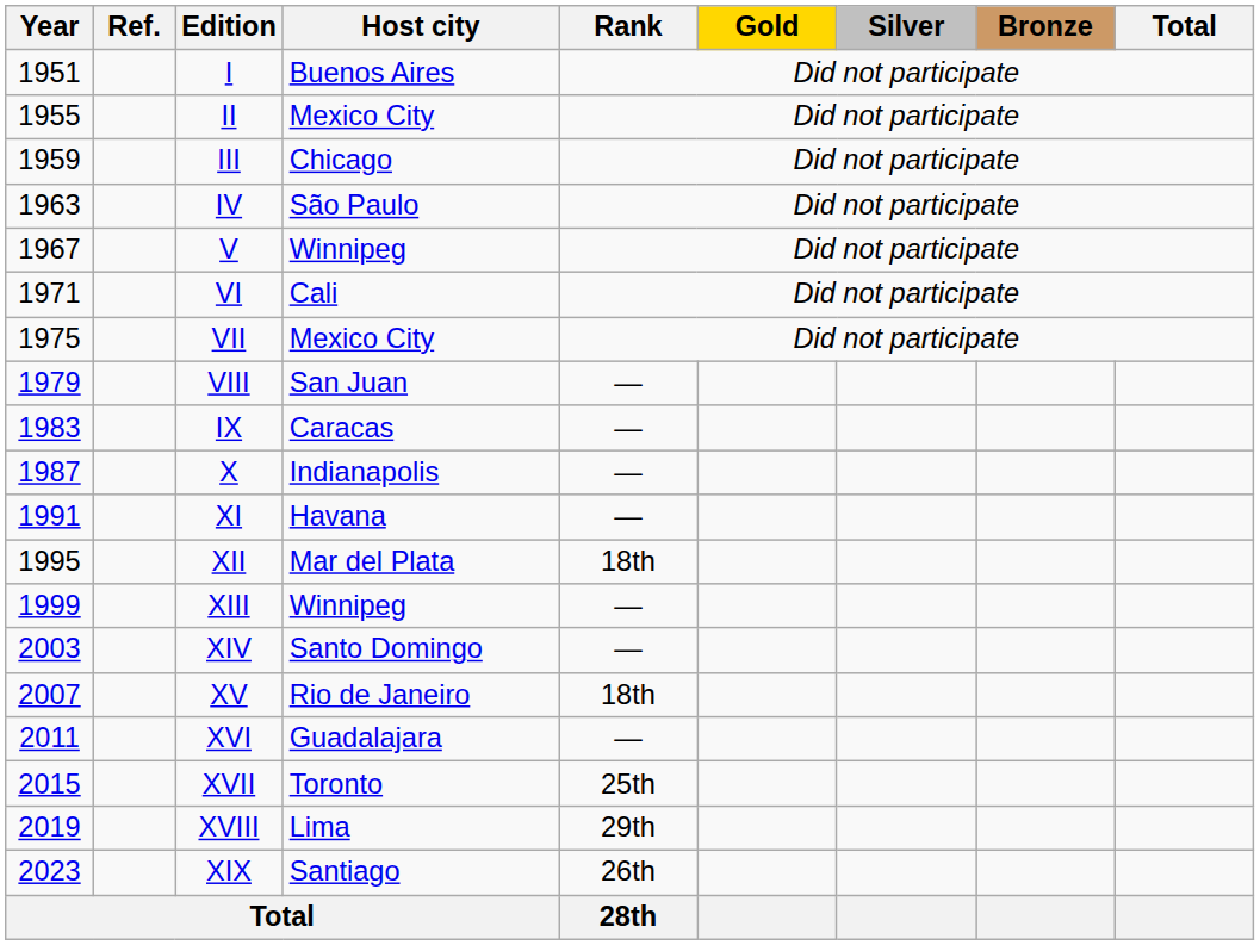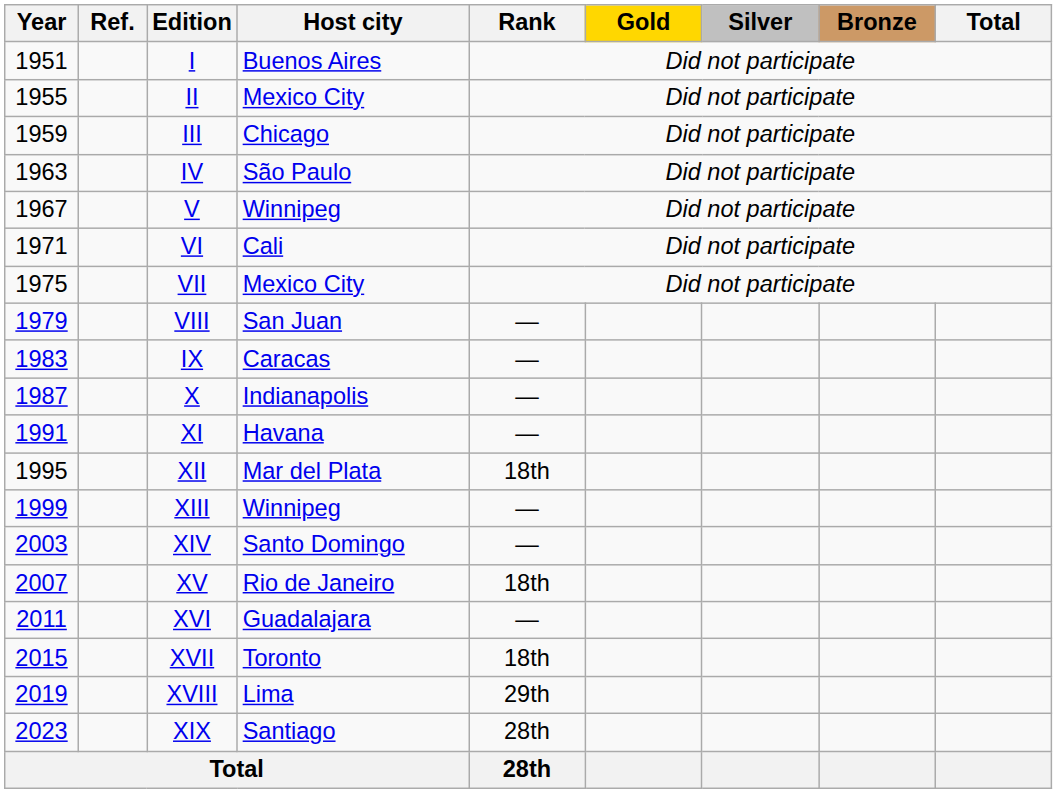 <table class="wikitable sortable" style="text-align:center;">
 <tr>
 <th scope="col"> Year </th>
 <th scope="col" class="unsortable"> Ref. </th>
 <th scope="col">Edition</th>
 <th scope="col" style="width:150px;">Host city</th>
 <th scope="col" style="width:4.5em;"> Rank </th>
 <th scope="col" style="width:4.5em; background:gold">Gold</th>
 <th scope="col" style="width:4.5em; background:silver">Silver</th>
 <th scope="col" style="width:4.5em; background:#cc9966">Bronze</th>
 <th scope="col" style="width:4.5em;">Total</th>
 </tr>
 <tr class="sortbottom">
 <td><span>1951</span></td>
 <td></td>
 <td><a href='#'>I</a></td>
 <td align=left> <a href='#'>Buenos Aires</a></td>
 <td colspan="5"><span><em>Did not participate</em></span></td>
 </tr>
 <tr class="sortbottom">
 <td><span>1955</span></td>
 <td></td>
 <td><a href='#'>II</a></td>
 <td align=left> <a href='#'>Mexico City</a></td>
 <td colspan="5"><span><em>Did not participate</em></span></td>
 </tr>
 <tr class="sortbottom">
 <td><span>1959</span></td>
 <td></td>
 <td><a href='#'>III</a></td>
 <td align=left> <a href='#'>Chicago</a></td>
 <td colspan="5"><span><em>Did not participate</em></span></td>
 </tr>
 <tr class="sortbottom">
 <td><span>1963</span></td>
 <td></td>
 <td><a href='#'>IV</a></td>
 <td align=left> <a href='#'>São Paulo</a></td>
 <td colspan="5"><span><em>Did not participate</em></span></td>
 </tr>
 <tr class="sortbottom">
 <td><span>1967</span></td>
 <td></td>
 <td><a href='#'>V</a></td>
 <td align=left> <a href='#'>Winnipeg</a></td>
 <td colspan="5"><span><em>Did not participate</em></span></td>
 </tr>
 <tr class="sortbottom">
 <td><span>1971</span></td>
 <td></td>
 <td><a href='#'>VI</a></td>
 <td align=left> <a href='#'>Cali</a></td>
 <td colspan="5"><span><em>Did not participate</em></span></td>
 </tr>
 <tr class="sortbottom">
 <td><span>1975</span></td>
 <td></td>
 <td><a href='#'>VII</a></td>
 <td align=left> <a href='#'>Mexico City</a></td>
 <td colspan="5"><span><em>Did not participate</em></span></td>
 </tr>
 <tr>
 <td><a href='#'>1979</a></td>
 <td></td>
 <td><a href='#'>VIII</a></td>
 <td align=left> <a href='#'>San Juan</a></td>
 <td>—</td>
 <td></td>
 <td></td>
 <td></td>
 <td></td>
 </tr>
 <tr>
 <td><a href='#'>1983</a></td>
 <td></td>
 <td><a href='#'>IX</a></td>
 <td align=left> <a href='#'>Caracas</a></td>
 <td>—</td>
 <td></td>
 <td></td>
 <td></td>
 <td></td>
 </tr>
 <tr>
 <td><a href='#'>1987</a></td>
 <td></td>
 <td><a href='#'>X</a></td>
 <td align=left> <a href='#'>Indianapolis</a></td>
 <td>—</td>
 <td></td>
 <td></td>
 <td></td>
 <td></td>
 </tr>
 <tr>
 <td><a href='#'>1991</a></td>
 <td></td>
 <td><a href='#'>XI</a></td>
 <td align=left> <a href='#'>Havana</a></td>
 <td>—</td>
 <td></td>
 <td></td>
 <td></td>
 <td></td>
 </tr>
 <tr>
 <td>1995</td>
 <td></td>
 <td><a href='#'>XII</a></td>
 <td align=left> <a href='#'>Mar del Plata</a></td>
 <td>18th</td>
 <td></td>
 <td></td>
 <td></td>
 <td></td>
 </tr>
 <tr>
 <td><a href='#'>1999</a></td>
 <td></td>
 <td><a href='#'>XIII</a></td>
 <td align=left> <a href='#'>Winnipeg</a></td>
 <td>—</td>
 <td></td>
 <td></td>
 <td></td>
 <td></td>
 </tr>
 <tr>
 <td><a href='#'>2003</a></td>
 <td></td>
 <td><a href='#'>XIV</a></td>
 <td align=left> <a href='#'>Santo Domingo</a></td>
 <td>—</td>
 <td></td>
 <td></td>
 <td></td>
 <td></td>
 </tr>
 <tr>
 <td><a href='#'>2007</a></td>
 <td></td>
 <td><a href='#'>XV</a></td>
 <td align=left> <a href='#'>Rio de Janeiro</a></td>
 <td>18th</td>
 <td></td>
 <td></td>
 <td></td>
 <td></td>
 </tr>
 <tr>
 <td><a href='#'>2011</a></td>
 <td></td>
 <td><a href='#'>XVI</a></td>
 <td align=left> <a href='#'>Guadalajara</a></td>
 <td>—</td>
 <td></td>
 <td></td>
 <td></td>
 <td></td>
 </tr>
 <tr>
 <td><a href='#'>2015</a></td>
 <td></td>
 <td><a href='#'>XVII</a></td>
 <td align=left> <a href='#'>Toronto</a></td>
-<td>25th</td>
+<td>18th</td>
 <td></td>
 <td></td>
 <td></td>
 <td></td>
 </tr>
 <tr>
 <td><a href='#'>2019</a></td>
 <td></td>
 <td><a href='#'>XVIII</a></td>
 <td align=left> <a href='#'>Lima</a></td>
 <td>29th</td>
 <td></td>
 <td></td>
 <td></td>
 <td></td>
 </tr>
 <tr>
 <td><a href='#'>2023</a></td>
 <td></td>
 <td><a href='#'>XIX</a></td>
 <td align=left> <a href='#'>Santiago</a></td>
-<td>26th</td>
+<td>28th</td>
 <td></td>
 <td></td>
 <td></td>
 <td></td>
 </tr>
 <tr class="sortbottom">
 <th colspan=4>Total</th>
 <th>28th</th>
 <th></th>
 <th></th>
 <th></th>
 <th></th>
 </tr>
 </table>
